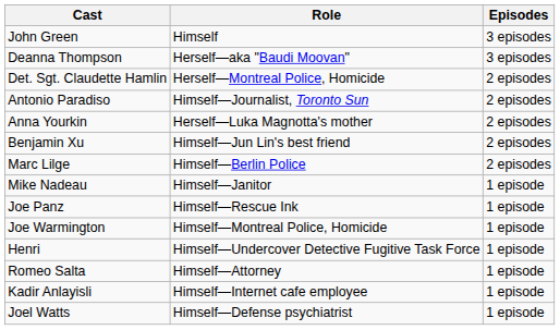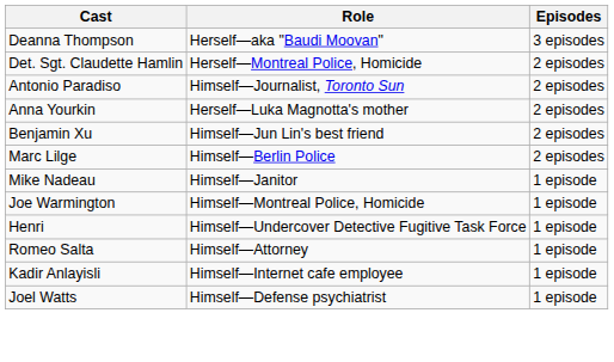 <table class="wikitable">
 <tr>
 <th>Cast</th>
 <th>Role</th>
 <th>Episodes</th>
-</tr>
-<tr>
-<td>John Green</td>
-<td>Himself</td>
-<td>3 episodes</td>
 </tr>
 <tr>
 <td>Deanna Thompson</td>
 <td>Herself—aka "<a href='#'>Baudi Moovan</a>"</td>
 <td>3 episodes</td>
 </tr>
 <tr>
 <td>Det. Sgt. Claudette Hamlin</td>
 <td>Herself—<a href='#'>Montreal Police</a>, Homicide</td>
 <td>2 episodes</td>
 </tr>
 <tr>
 <td>Antonio Paradiso</td>
 <td>Himself—Journalist, <em><a href='#'>Toronto Sun</a></em></td>
 <td>2 episodes</td>
 </tr>
 <tr>
 <td>Anna Yourkin</td>
 <td>Herself—Luka Magnotta's mother</td>
 <td>2 episodes</td>
 </tr>
 <tr>
 <td>Benjamin Xu</td>
 <td>Himself—Jun Lin's best friend</td>
 <td>2 episodes</td>
 </tr>
 <tr>
 <td>Marc Lilge</td>
 <td>Himself—<a href='#'>Berlin Police</a></td>
 <td>2 episodes</td>
 </tr>
 <tr>
 <td>Mike Nadeau</td>
 <td>Himself—Janitor</td>
 <td>1 episode</td>
 </tr>
 <tr>
-<td>Joe Panz</td>
-<td>Himself—Rescue Ink</td>
-<td>1 episode</td>
-</tr>
-<tr>
 <td>Joe Warmington</td>
 <td>Himself—Montreal Police, Homicide</td>
 <td>1 episode</td>
 </tr>
 <tr>
 <td>Henri</td>
 <td>Himself—Undercover Detective Fugitive Task Force</td>
 <td>1 episode</td>
 </tr>
 <tr>
 <td>Romeo Salta</td>
 <td>Himself—Attorney</td>
 <td>1 episode</td>
 </tr>
 <tr>
 <td>Kadir Anlayisli</td>
 <td>Himself—Internet cafe employee</td>
 <td>1 episode</td>
 </tr>
 <tr>
 <td>Joel Watts</td>
 <td>Himself—Defense psychiatrist</td>
 <td>1 episode</td>
 </tr>
 </table>
